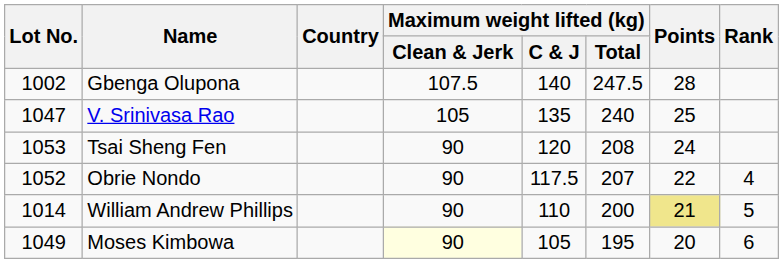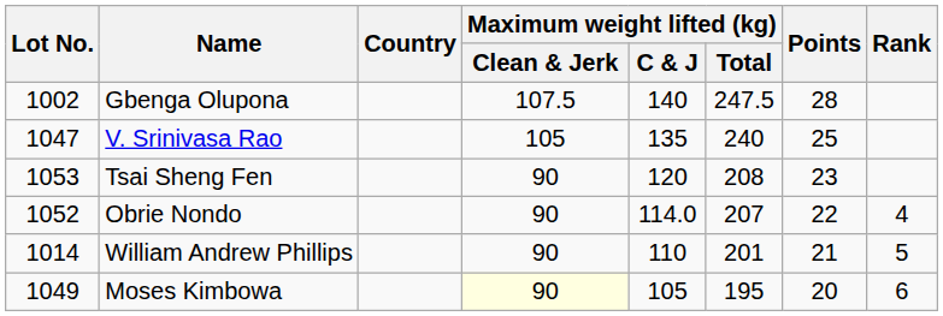 <table class="wikitable" style="text-align:center">
 <tr>
 <th rowspan="2">Lot No.</th>
 <th rowspan="2">Name</th>
 <th rowspan="2">Country</th>
 <th colspan="3">Maximum weight lifted (kg)</th>
 <th rowspan="2">Points</th>
 <th rowspan="2">Rank</th>
 </tr>
 <tr>
 <th><strong>Clean & Jerk</strong></th>
 <th><strong>C & J</strong></th>
 <th><strong>Total</strong></th>
 </tr>
 <tr>
 <td>1002</td>
 <td align=left>Gbenga Olupona</td>
 <td align=left></td>
 <td>107.5</td>
 <td>140</td>
 <td>247.5</td>
 <td>28</td>
 <td></td>
 </tr>
 <tr>
 <td>1047</td>
 <td align=left><a href='#'>V. Srinivasa Rao</a></td>
 <td align=left></td>
 <td>105</td>
 <td>135</td>
 <td>240</td>
 <td>25</td>
 <td></td>
 </tr>
 <tr>
 <td>1053</td>
 <td align=left>Tsai Sheng Fen</td>
 <td align=left></td>
 <td>90</td>
 <td>120</td>
 <td>208</td>
-<td>24</td>
+<td>23</td>
 <td></td>
 </tr>
 <tr>
 <td>1052</td>
 <td align=left>Obrie Nondo</td>
 <td align=left></td>
 <td>90</td>
-<td>117.5</td>
+<td>114.0</td>
 <td>207</td>
 <td>22</td>
 <td>4</td>
 </tr>
 <tr>
 <td>1014</td>
 <td align=left>William Andrew Phillips</td>
 <td align=left></td>
 <td>90</td>
 <td>110</td>
-<td>200</td>
-<td style="background: khaki;">21</td>
+<td>201</td>
+<td>21</td>
 <td>5</td>
 </tr>
 <tr>
 <td>1049</td>
 <td align=left>Moses Kimbowa</td>
 <td align=left></td>
 <td style="background: lightyellow;">90</td>
 <td>105</td>
 <td>195</td>
 <td>20</td>
 <td>6</td>
 </tr>
 </table>
